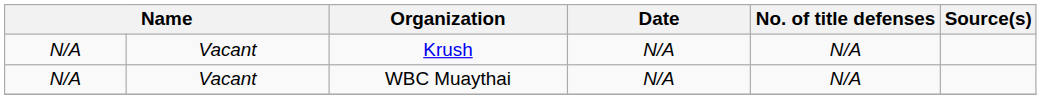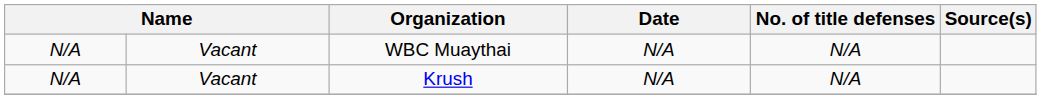 <table class="wikitable" style="width:99%; text-align:center;">
 <tr>
 <th colspan="2" style="width:35%;">Name</th>
 <th style="width:25%;">Organization</th>
 <th width=20%>Date</th>
 <th width=20%>No. of title defenses</th>
 <th>Source(s)</th>
 </tr>
 <tr>
 <td><em>N/A</em></td>
 <td><em>Vacant</em></td>
-<td><a href='#'>Krush</a></td>
+<td>WBC Muaythai</td>
 <td><em>N/A</em></td>
 <td><em>N/A</em></td>
 <td></td>
 </tr>
 <tr>
 <td><em>N/A</em></td>
 <td><em>Vacant</em></td>
-<td>WBC Muaythai</td>
+<td><a href='#'>Krush</a></td>
 <td><em>N/A</em></td>
 <td><em>N/A</em></td>
 <td></td>
 </tr>
 <tr>
 </tr>
 </table>
